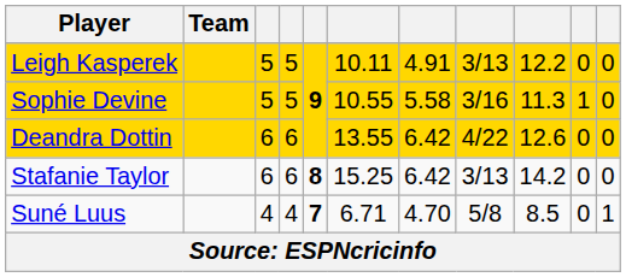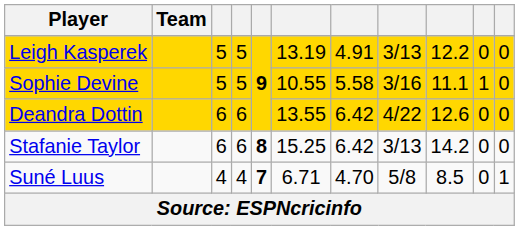 <table class="wikitable sortable" style="text-align:center">
 <tr>
 <th class="unsortable">Player</th>
 <th>Team</th>
 <th></th>
 <th></th>
 <th></th>
 <th></th>
 <th></th>
 <th></th>
 <th></th>
 <th></th>
 <th></th>
 </tr>
 <tr>
 </tr>
 <tr style="background:gold">
 <td style="text-align:left"><a href='#'>Leigh Kasperek</a></td>
 <td style="text-align:left"></td>
 <td>5</td>
 <td>5</td>
 <td rowspan="3"><strong>9</strong></td>
-<td>10.11</td>
+<td>13.19</td>
 <td>4.91</td>
 <td>3/13</td>
 <td>12.2</td>
 <td>0</td>
 <td>0</td>
 </tr>
 <tr style="background:gold">
 <td style="text-align:left"><a href='#'>Sophie Devine</a></td>
 <td style="text-align:left"></td>
 <td>5</td>
 <td>5</td>
 <td>10.55</td>
 <td>5.58</td>
 <td>3/16</td>
-<td>11.3</td>
+<td>11.1</td>
 <td>1</td>
 <td>0</td>
 </tr>
 <tr style="background:gold">
 <td style="text-align:left"><a href='#'>Deandra Dottin</a></td>
 <td style="text-align:left"></td>
 <td>6</td>
 <td>6</td>
 <td>13.55</td>
 <td>6.42</td>
 <td>4/22</td>
 <td>12.6</td>
 <td>0</td>
 <td>0</td>
 </tr>
 <tr>
 <td style="text-align:left"><a href='#'>Stafanie Taylor</a></td>
 <td style="text-align:left"></td>
 <td>6</td>
 <td>6</td>
 <td><strong>8</strong></td>
 <td>15.25</td>
 <td>6.42</td>
 <td>3/13</td>
 <td>14.2</td>
 <td>0</td>
 <td>0</td>
 </tr>
 <tr>
 <td style="text-align:left"><a href='#'>Suné Luus</a></td>
 <td style="text-align:left"></td>
 <td>4</td>
 <td>4</td>
 <td><strong>7</strong></td>
 <td>6.71</td>
 <td>4.70</td>
 <td>5/8</td>
 <td>8.5</td>
 <td>0</td>
 <td>1</td>
 </tr>
 <tr>
 <th colspan=11><em>Source: ESPNcricinfo</em></th>
 </tr>
 </table>
